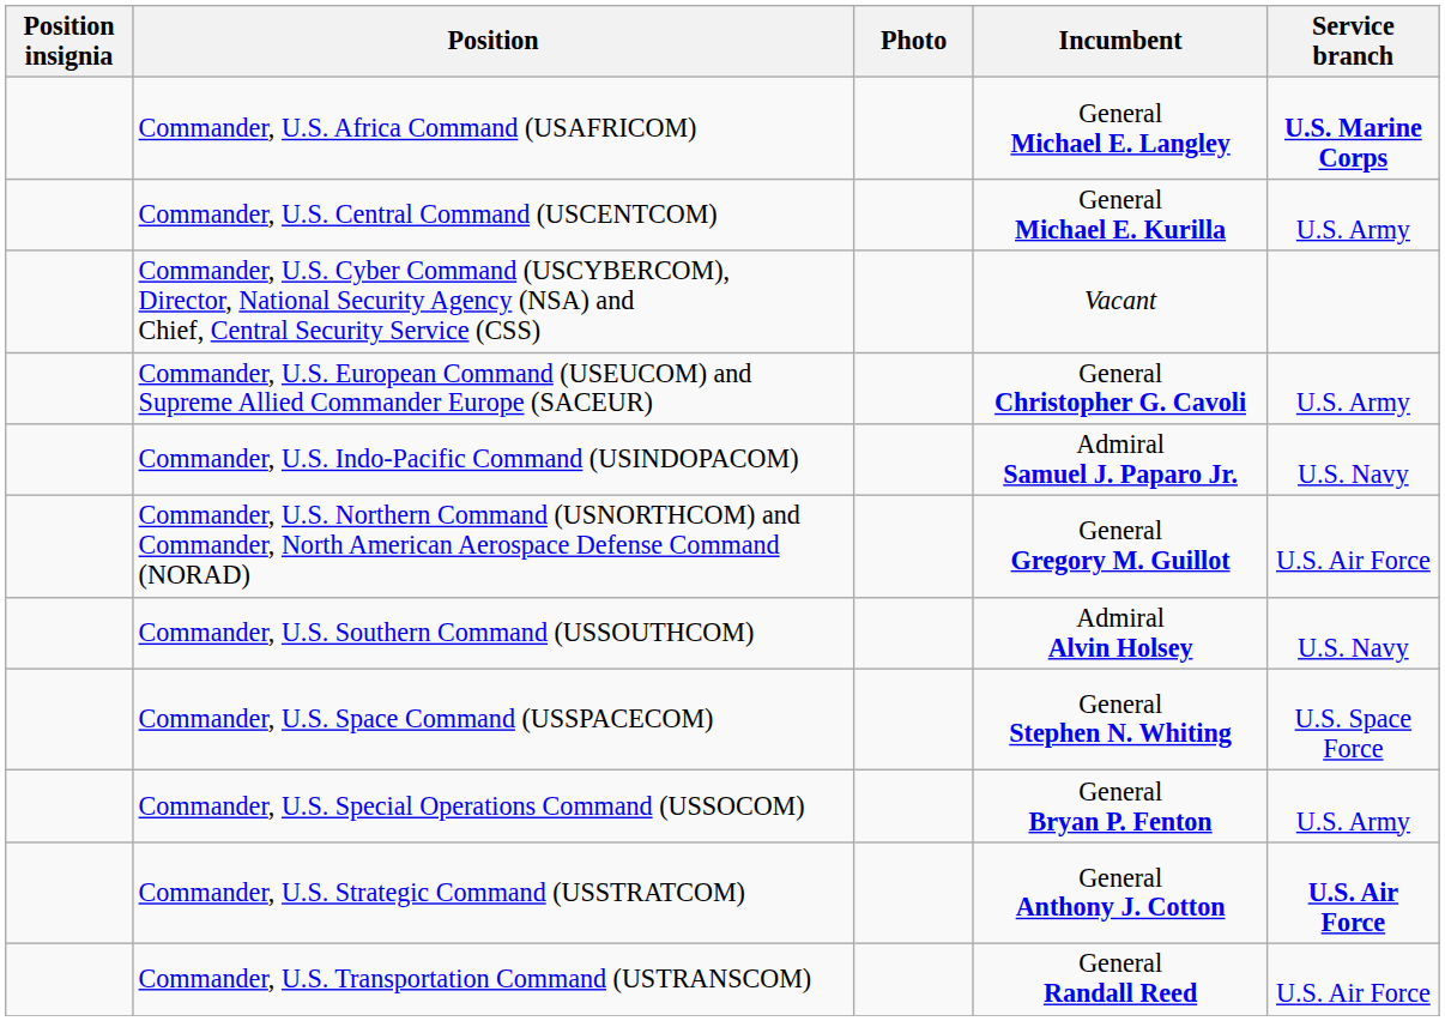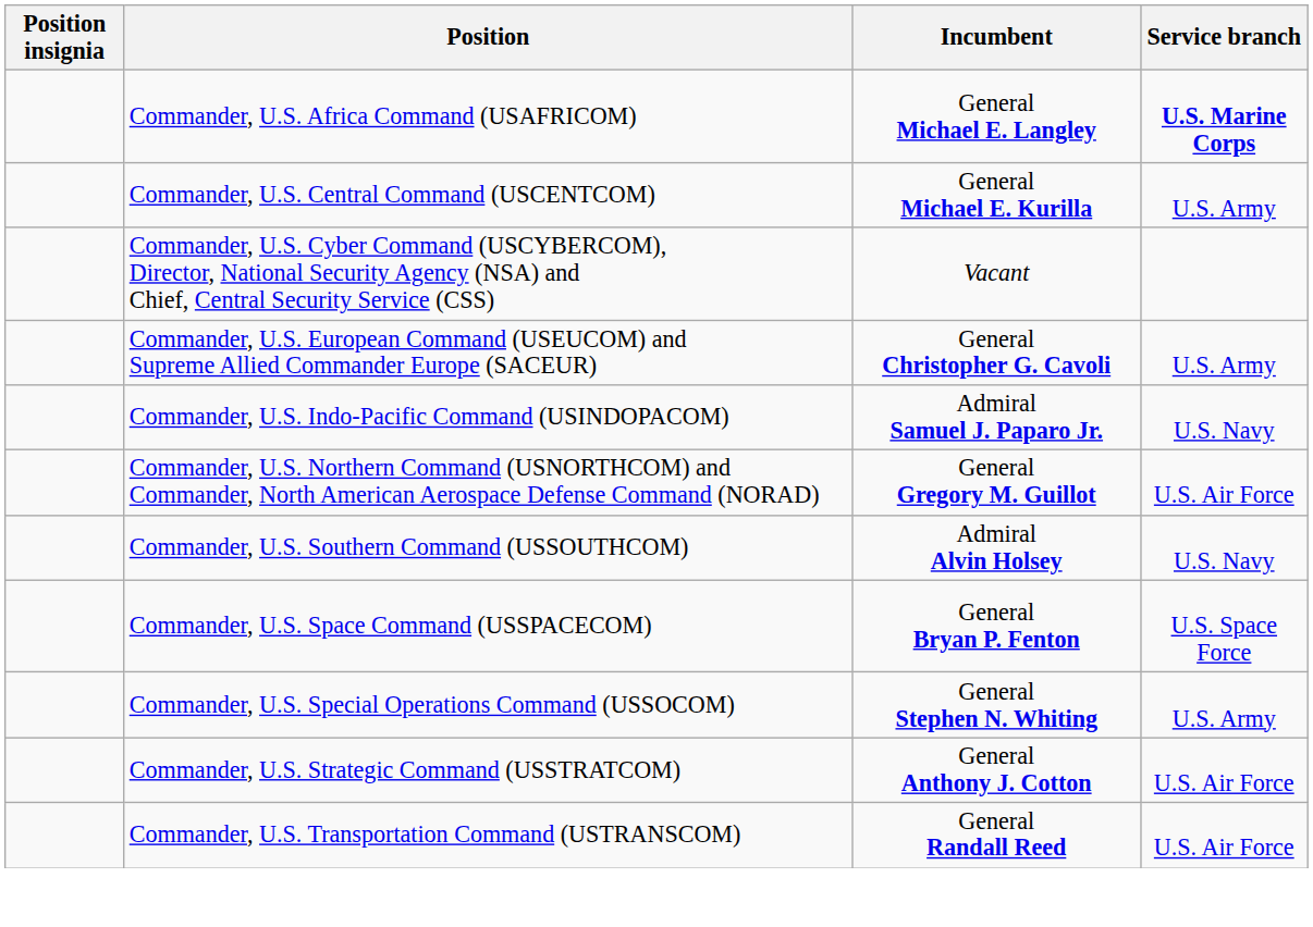 <table class="wikitable">
 <tr>
 <th width="75" style="text-align:center">Position insignia</th>
 <th width="550" style="text-align:center">Position</th>
-<th width="75" style="text-align:center">Photo</th>
 <th width="205" style="text-align:center">Incumbent</th>
 <th width="115" style="text-align:center">Service branch</th>
 </tr>
 <tr>
 <td></td>
 <td><a href='#'>Commander</a>, <a href='#'>U.S. Africa Command</a> (USAFRICOM)</td>
-<td></td>
 <td style="text-align:center">General<br><strong><a href='#'>Michael E. Langley</a></strong></td>
 <td style="text-align:center"><strong><br><a href='#'>U.S. Marine Corps</a></strong></td>
 </tr>
 <tr>
 <td></td>
 <td><a href='#'>Commander</a>, <a href='#'>U.S. Central Command</a> (USCENTCOM)</td>
-<td></td>
 <td style="text-align:center">General<br><strong><a href='#'>Michael E. Kurilla</a></strong></td>
 <td style="text-align:center"><br><a href='#'>U.S. Army</a></td>
 </tr>
 <tr>
 <td>  </td>
 <td><a href='#'>Commander</a>, <a href='#'>U.S. Cyber Command</a> (USCYBERCOM),<br><a href='#'>Director</a>, <a href='#'>National Security Agency</a> (NSA) and<br>Chief, <a href='#'>Central Security Service</a> (CSS)</td>
-<td></td>
 <td style="text-align:center"><em>Vacant</em></td>
 <td style="text-align:center"></td>
 </tr>
 <tr>
 <td> </td>
 <td><a href='#'>Commander</a>, <a href='#'>U.S. European Command</a> (USEUCOM) and<br><a href='#'>Supreme Allied Commander Europe</a> (SACEUR)</td>
-<td></td>
 <td style="text-align:center">General<br><strong><a href='#'>Christopher G. Cavoli</a></strong></td>
 <td style="text-align:center"><br><a href='#'>U.S. Army</a></td>
 </tr>
 <tr>
 <td></td>
 <td><a href='#'>Commander</a>, <a href='#'>U.S. Indo-Pacific Command</a> (USINDOPACOM)</td>
-<td></td>
 <td style="text-align:center">Admiral<br><strong><a href='#'>Samuel J. Paparo Jr.</a></strong></td>
 <td style="text-align:center"><br><a href='#'>U.S. Navy</a></td>
 </tr>
 <tr>
 <td> </td>
 <td><a href='#'>Commander</a>, <a href='#'>U.S. Northern Command</a> (USNORTHCOM) and<br><a href='#'>Commander</a>, <a href='#'>North American Aerospace Defense Command</a> (NORAD)</td>
-<td></td>
 <td style="text-align:center">General<br><strong><a href='#'>Gregory M. Guillot</a></strong></td>
 <td style="text-align:center"><br><a href='#'>U.S. Air Force</a></td>
 </tr>
 <tr>
 <td></td>
 <td><a href='#'>Commander</a>, <a href='#'>U.S. Southern Command</a> (USSOUTHCOM)</td>
-<td></td>
 <td style="text-align:center">Admiral<br><strong><a href='#'>Alvin Holsey</a></strong></td>
 <td style="text-align:center"><br><a href='#'>U.S. Navy</a></td>
 </tr>
 <tr>
 <td></td>
 <td><a href='#'>Commander</a>, <a href='#'>U.S. Space Command</a> (USSPACECOM)</td>
-<td></td>
-<td style="text-align:center">General<br><strong><a href='#'>Stephen N. Whiting</a></strong></td>
+<td style="text-align:center">General<br><strong><a href='#'>Bryan P. Fenton</a></strong></td>
 <td style="text-align:center"><br><a href='#'>U.S. Space Force</a></td>
 </tr>
 <tr>
 <td></td>
 <td><a href='#'>Commander</a>, <a href='#'>U.S. Special Operations Command</a> (USSOCOM)</td>
-<td></td>
-<td style="text-align:center">General<br><strong><a href='#'>Bryan P. Fenton</a></strong></td>
+<td style="text-align:center">General<br><strong><a href='#'>Stephen N. Whiting</a></strong></td>
 <td style="text-align:center"><br><a href='#'>U.S. Army</a></td>
 </tr>
 <tr>
 <td></td>
 <td><a href='#'>Commander</a>, <a href='#'>U.S. Strategic Command</a> (USSTRATCOM)</td>
-<td></td>
 <td style="text-align:center">General<br><strong><a href='#'>Anthony J. Cotton</a></strong></td>
-<td style="text-align:center"><strong><br><a href='#'>U.S. Air Force</a></strong></td>
+<td style="text-align:center"><br><a href='#'>U.S. Air Force</a></td>
 </tr>
 <tr>
 <td></td>
 <td><a href='#'>Commander</a>, <a href='#'>U.S. Transportation Command</a> (USTRANSCOM)</td>
-<td></td>
 <td style="text-align:center">General<br><strong><a href='#'>Randall Reed</a></strong></td>
 <td style="text-align:center"><br><a href='#'>U.S. Air Force</a></td>
 </tr>
 </table>
